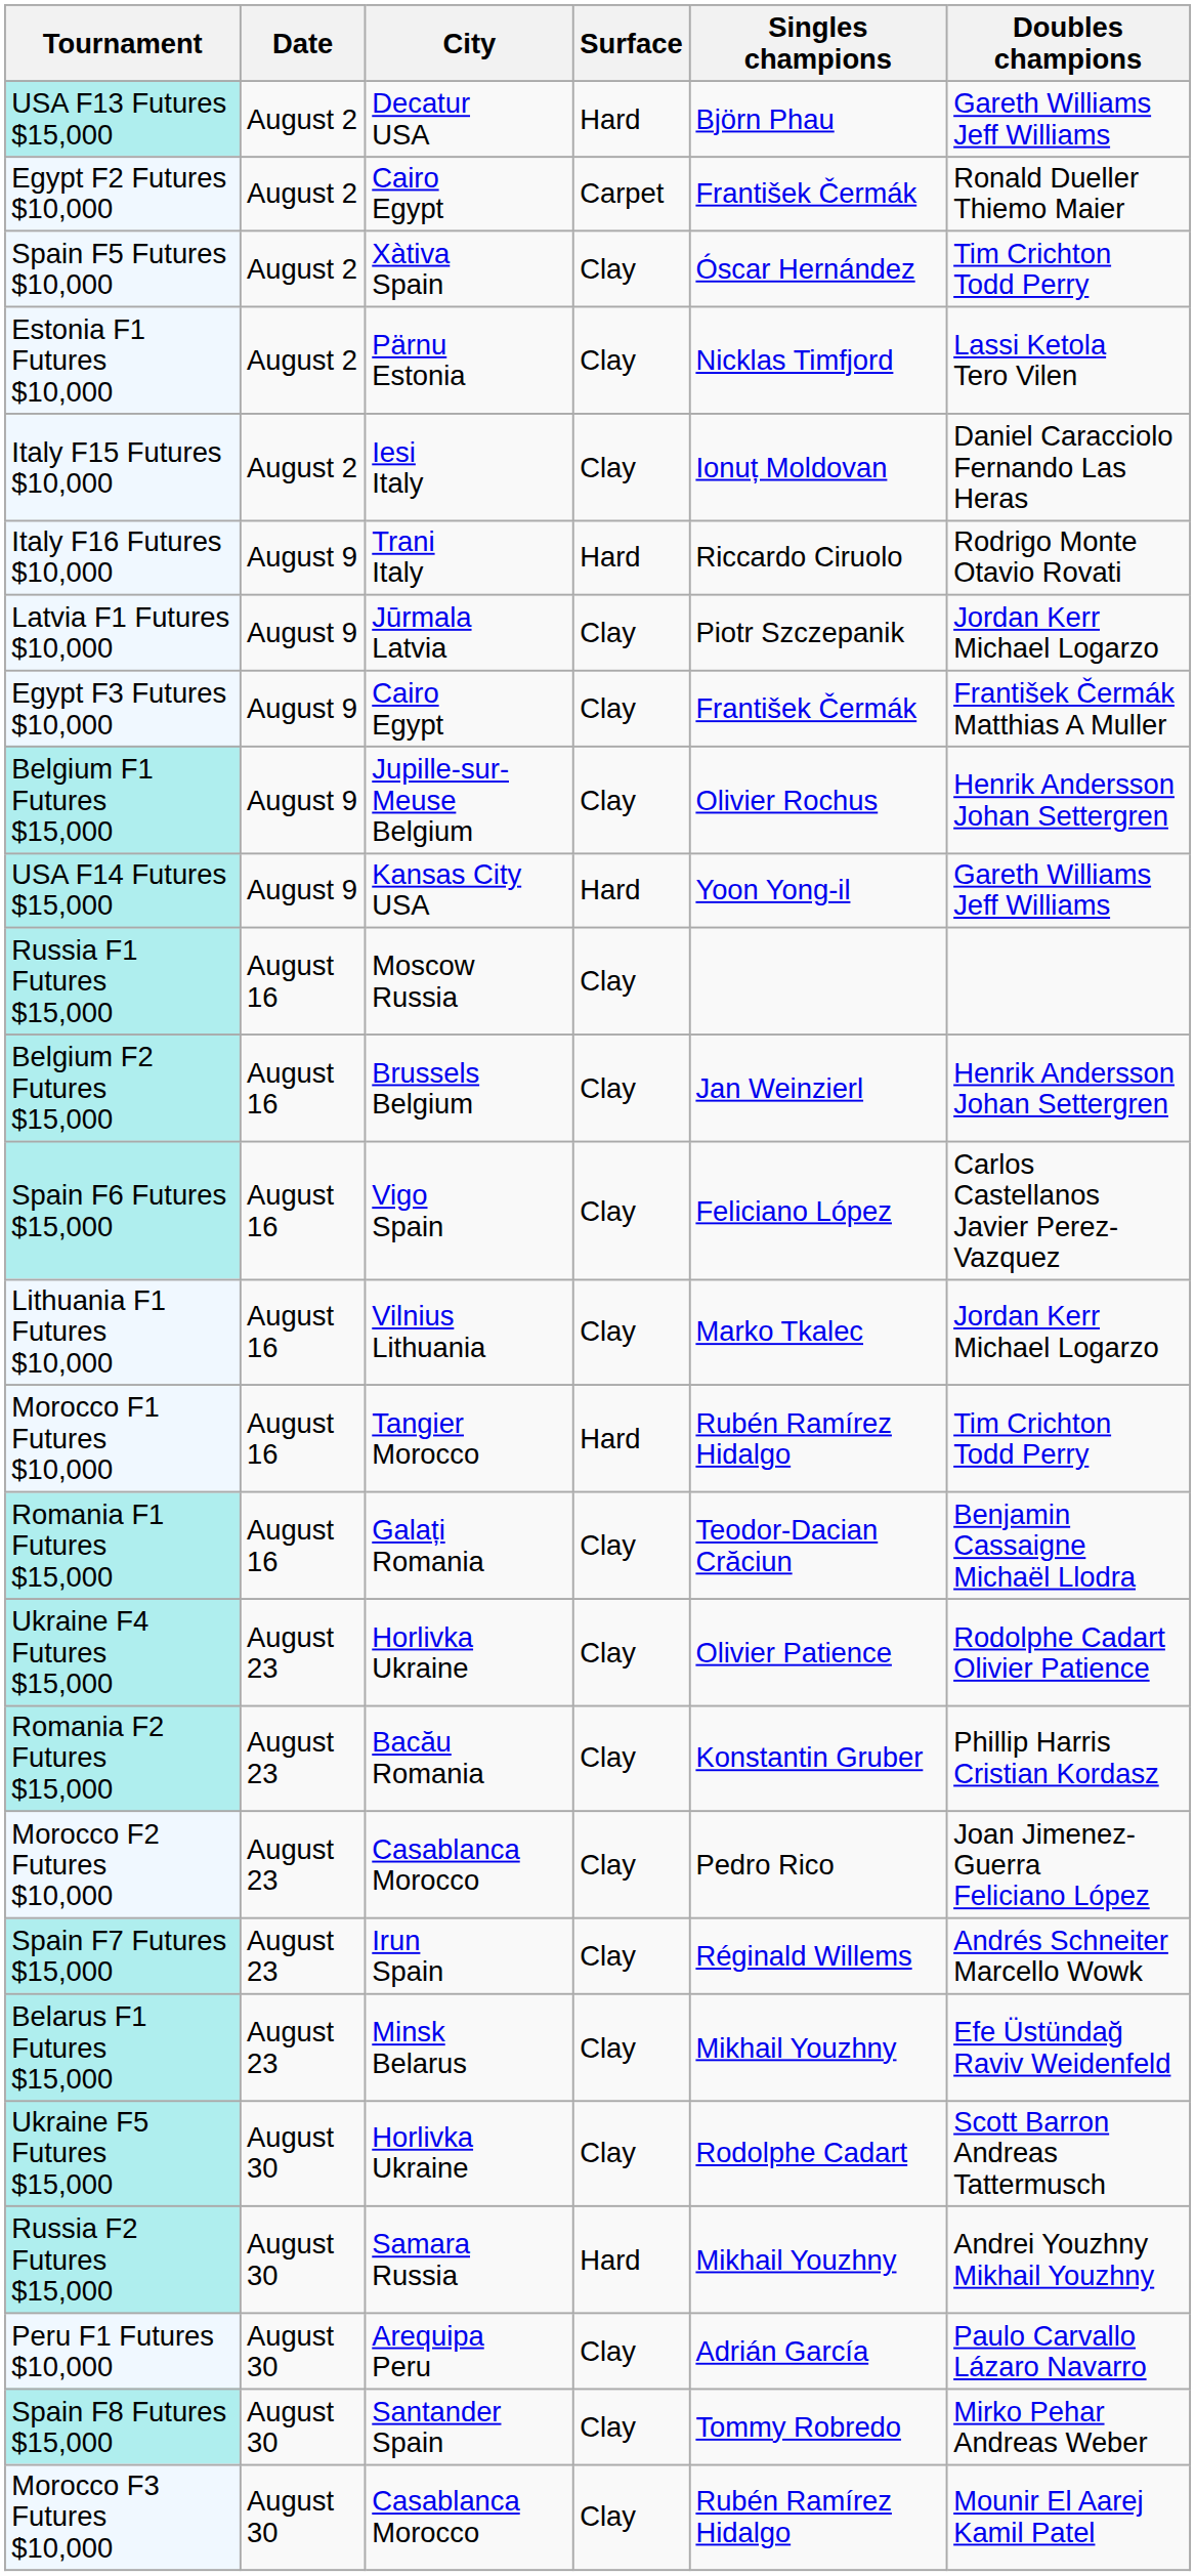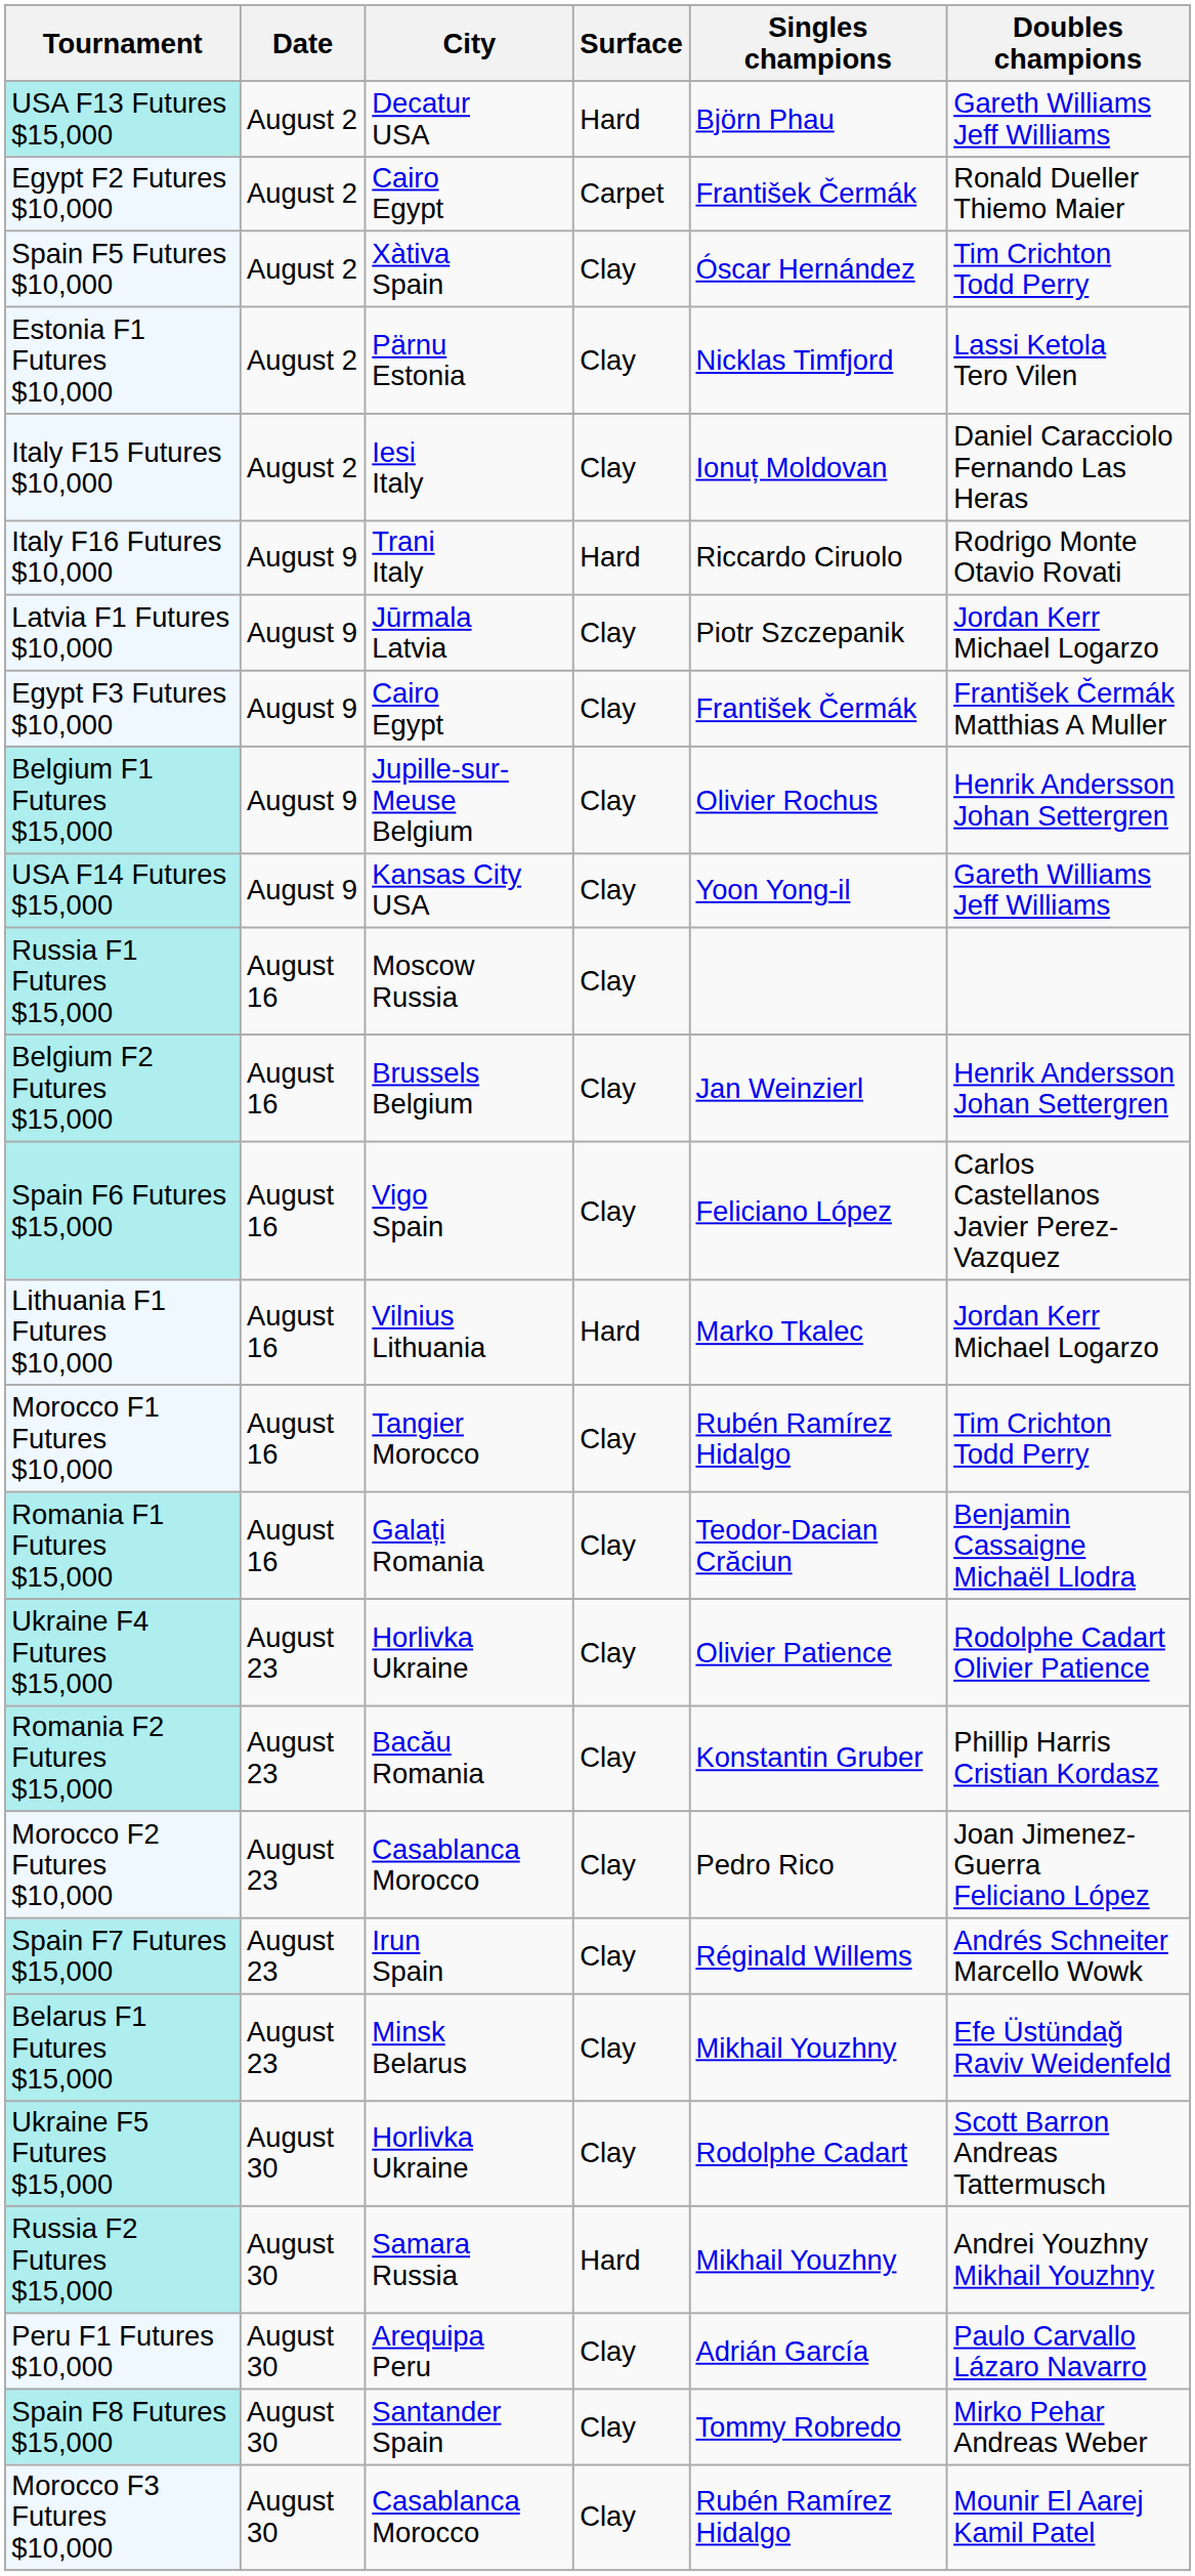 <table class="sortable wikitable" style="font-size:90%">
 <tr>
 <th>Tournament</th>
 <th>Date</th>
 <th>City</th>
 <th>Surface</th>
 <th>Singles champions</th>
 <th>Doubles champions</th>
 </tr>
 <tr>
 <td style="background:#afeeee;">USA F13 Futures<br>$15,000</td>
 <td>August 2</td>
 <td><a href='#'>Decatur</a><br>USA</td>
 <td>Hard</td>
 <td> <a href='#'>Björn Phau</a></td>
 <td> <a href='#'>Gareth Williams</a><br> <a href='#'>Jeff Williams</a></td>
 </tr>
 <tr>
 <td style="background:#f0f8ff;">Egypt F2 Futures<br>$10,000</td>
 <td>August 2</td>
 <td><a href='#'>Cairo</a><br>Egypt</td>
 <td>Carpet</td>
 <td> <a href='#'>František Čermák</a></td>
 <td> Ronald Dueller<br> Thiemo Maier</td>
 </tr>
 <tr>
 <td style="background:#f0f8ff;">Spain F5 Futures<br>$10,000</td>
 <td>August 2</td>
 <td><a href='#'>Xàtiva</a><br>Spain</td>
 <td>Clay</td>
 <td> <a href='#'>Óscar Hernández</a></td>
 <td> <a href='#'>Tim Crichton</a><br> <a href='#'>Todd Perry</a></td>
 </tr>
 <tr>
 <td style="background:#f0f8ff;">Estonia F1 Futures<br>$10,000</td>
 <td>August 2</td>
 <td><a href='#'>Pärnu</a><br>Estonia</td>
 <td>Clay</td>
 <td> <a href='#'>Nicklas Timfjord</a></td>
 <td> <a href='#'>Lassi Ketola</a><br> Tero Vilen</td>
 </tr>
 <tr>
 <td style="background:#f0f8ff;">Italy F15 Futures<br>$10,000</td>
 <td>August 2</td>
 <td><a href='#'>Iesi</a><br>Italy</td>
 <td>Clay</td>
 <td> <a href='#'>Ionuț Moldovan</a></td>
 <td> Daniel Caracciolo<br> Fernando Las Heras</td>
 </tr>
 <tr>
 <td style="background:#f0f8ff;">Italy F16 Futures<br>$10,000</td>
 <td>August 9</td>
 <td><a href='#'>Trani</a><br>Italy</td>
 <td>Hard</td>
 <td> Riccardo Ciruolo</td>
 <td> Rodrigo Monte<br> Otavio Rovati</td>
 </tr>
 <tr>
 <td style="background:#f0f8ff;">Latvia F1 Futures<br>$10,000</td>
 <td>August 9</td>
 <td><a href='#'>Jūrmala</a><br>Latvia</td>
 <td>Clay</td>
 <td> Piotr Szczepanik</td>
 <td> <a href='#'>Jordan Kerr</a><br> Michael Logarzo</td>
 </tr>
 <tr>
 <td style="background:#f0f8ff;">Egypt F3 Futures<br>$10,000</td>
 <td>August 9</td>
 <td><a href='#'>Cairo</a><br>Egypt</td>
 <td>Clay</td>
 <td> <a href='#'>František Čermák</a></td>
 <td> <a href='#'>František Čermák</a><br> Matthias A Muller</td>
 </tr>
 <tr>
 <td style="background:#afeeee;">Belgium F1 Futures<br>$15,000</td>
 <td>August 9</td>
 <td><a href='#'>Jupille-sur-Meuse</a><br>Belgium</td>
 <td>Clay</td>
 <td> <a href='#'>Olivier Rochus</a></td>
 <td> <a href='#'>Henrik Andersson</a><br> <a href='#'>Johan Settergren</a></td>
 </tr>
 <tr>
 <td style="background:#afeeee;">USA F14 Futures<br>$15,000</td>
 <td>August 9</td>
 <td><a href='#'>Kansas City</a><br>USA</td>
-<td>Hard</td>
+<td>Clay</td>
 <td> <a href='#'>Yoon Yong-il</a></td>
 <td> <a href='#'>Gareth Williams</a><br> <a href='#'>Jeff Williams</a></td>
 </tr>
 <tr>
 <td style="background:#afeeee;">Russia F1 Futures<br>$15,000</td>
 <td>August 16</td>
 <td>Moscow<br>Russia</td>
 <td>Clay</td>
 <td></td>
 <td></td>
 </tr>
 <tr>
 <td style="background:#afeeee;">Belgium F2 Futures<br>$15,000</td>
 <td>August 16</td>
 <td><a href='#'>Brussels</a><br>Belgium</td>
 <td>Clay</td>
 <td> <a href='#'>Jan Weinzierl</a></td>
 <td> <a href='#'>Henrik Andersson</a><br> <a href='#'>Johan Settergren</a></td>
 </tr>
 <tr>
 <td style="background:#afeeee;">Spain F6 Futures<br>$15,000</td>
 <td>August 16</td>
 <td><a href='#'>Vigo</a><br>Spain</td>
 <td>Clay</td>
 <td> <a href='#'>Feliciano López</a></td>
 <td> Carlos Castellanos<br> Javier Perez-Vazquez</td>
 </tr>
 <tr>
 <td style="background:#f0f8ff;">Lithuania F1 Futures<br>$10,000</td>
 <td>August 16</td>
 <td><a href='#'>Vilnius</a><br>Lithuania</td>
-<td>Clay</td>
+<td>Hard</td>
 <td> <a href='#'>Marko Tkalec</a></td>
 <td> <a href='#'>Jordan Kerr</a><br> Michael Logarzo</td>
 </tr>
 <tr>
 <td style="background:#f0f8ff;">Morocco F1 Futures<br>$10,000</td>
 <td>August 16</td>
 <td><a href='#'>Tangier</a><br>Morocco</td>
-<td>Hard</td>
+<td>Clay</td>
 <td> <a href='#'>Rubén Ramírez Hidalgo</a></td>
 <td> <a href='#'>Tim Crichton</a><br> <a href='#'>Todd Perry</a></td>
 </tr>
 <tr>
 <td style="background:#afeeee;">Romania F1 Futures<br>$15,000</td>
 <td>August 16</td>
 <td><a href='#'>Galați</a><br>Romania</td>
 <td>Clay</td>
 <td> <a href='#'>Teodor-Dacian Crăciun</a></td>
 <td> <a href='#'>Benjamin Cassaigne</a><br> <a href='#'>Michaël Llodra</a></td>
 </tr>
 <tr>
 <td style="background:#afeeee;">Ukraine F4 Futures<br>$15,000</td>
 <td>August 23</td>
 <td><a href='#'>Horlivka</a><br>Ukraine</td>
 <td>Clay</td>
 <td> <a href='#'>Olivier Patience</a></td>
 <td> <a href='#'>Rodolphe Cadart</a><br> <a href='#'>Olivier Patience</a></td>
 </tr>
 <tr>
 <td style="background:#afeeee;">Romania F2 Futures<br>$15,000</td>
 <td>August 23</td>
 <td><a href='#'>Bacău</a><br>Romania</td>
 <td>Clay</td>
 <td> <a href='#'>Konstantin Gruber</a></td>
 <td> Phillip Harris<br> <a href='#'>Cristian Kordasz</a></td>
 </tr>
 <tr>
 <td style="background:#f0f8ff;">Morocco F2 Futures<br>$10,000</td>
 <td>August 23</td>
 <td><a href='#'>Casablanca</a><br>Morocco</td>
 <td>Clay</td>
 <td> Pedro Rico</td>
 <td> Joan Jimenez-Guerra<br> <a href='#'>Feliciano López</a></td>
 </tr>
 <tr>
 <td style="background:#afeeee;">Spain F7 Futures<br>$15,000</td>
 <td>August 23</td>
 <td><a href='#'>Irun</a><br>Spain</td>
 <td>Clay</td>
 <td> <a href='#'>Réginald Willems</a></td>
 <td> <a href='#'>Andrés Schneiter</a><br> Marcello Wowk</td>
 </tr>
 <tr>
 <td style="background:#afeeee;">Belarus F1 Futures<br>$15,000</td>
 <td>August 23</td>
 <td><a href='#'>Minsk</a><br>Belarus</td>
 <td>Clay</td>
 <td> <a href='#'>Mikhail Youzhny</a></td>
 <td> <a href='#'>Efe Üstündağ</a><br> <a href='#'>Raviv Weidenfeld</a></td>
 </tr>
 <tr>
 <td style="background:#afeeee;">Ukraine F5 Futures<br>$15,000</td>
 <td>August 30</td>
 <td><a href='#'>Horlivka</a><br>Ukraine</td>
 <td>Clay</td>
 <td> <a href='#'>Rodolphe Cadart</a></td>
 <td> <a href='#'>Scott Barron</a><br> Andreas Tattermusch</td>
 </tr>
 <tr>
 <td style="background:#afeeee;">Russia F2 Futures<br>$15,000</td>
 <td>August 30</td>
 <td><a href='#'>Samara</a><br>Russia</td>
 <td>Hard</td>
 <td> <a href='#'>Mikhail Youzhny</a></td>
 <td> Andrei Youzhny<br> <a href='#'>Mikhail Youzhny</a></td>
 </tr>
 <tr>
 <td style="background:#f0f8ff;">Peru F1 Futures<br>$10,000</td>
 <td>August 30</td>
 <td><a href='#'>Arequipa</a><br>Peru</td>
 <td>Clay</td>
 <td> <a href='#'>Adrián García</a></td>
 <td> <a href='#'>Paulo Carvallo</a><br> <a href='#'>Lázaro Navarro</a></td>
 </tr>
 <tr>
 <td style="background:#afeeee;">Spain F8 Futures<br>$15,000</td>
 <td>August 30</td>
 <td><a href='#'>Santander</a><br>Spain</td>
 <td>Clay</td>
 <td> <a href='#'>Tommy Robredo</a></td>
 <td> <a href='#'>Mirko Pehar</a><br> Andreas Weber</td>
 </tr>
 <tr>
 <td style="background:#f0f8ff;">Morocco F3 Futures<br>$10,000</td>
 <td>August 30</td>
 <td><a href='#'>Casablanca</a><br>Morocco</td>
 <td>Clay</td>
 <td> <a href='#'>Rubén Ramírez Hidalgo</a></td>
 <td> <a href='#'>Mounir El Aarej</a><br> <a href='#'>Kamil Patel</a></td>
 </tr>
 </table>
